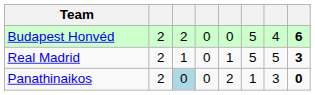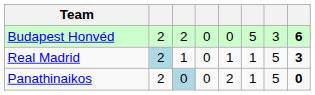 <table class="wikitable" style="text-align:center;">
 <tr>
 <th width=165>Team</th>
 <th width=20></th>
 <th width=20></th>
 <th width=20></th>
 <th width=20></th>
 <th width=20></th>
 <th width=20></th>
 <th width=20></th>
 </tr>
 <tr style="background:#cfc;">
 <td align="left"> <a href='#'>Budapest Honvéd</a></td>
 <td>2</td>
 <td>2</td>
 <td>0</td>
 <td>0</td>
 <td>5</td>
-<td>4</td>
+<td>3</td>
 <td><strong>6</strong></td>
 </tr>
 <tr>
 <td align="left"> <a href='#'>Real Madrid</a></td>
-<td>2</td>
+<td style="background: lightblue;">2</td>
 <td>1</td>
 <td>0</td>
 <td>1</td>
-<td>5</td>
+<td>1</td>
 <td>5</td>
 <td><strong>3</strong></td>
 </tr>
 <tr>
 <td align="left"> <a href='#'>Panathinaikos</a></td>
 <td>2</td>
 <td style="background: lightblue;">0</td>
 <td>0</td>
 <td>2</td>
 <td>1</td>
-<td>3</td>
+<td>5</td>
 <td><strong>0</strong></td>
 </tr>
 </table>
